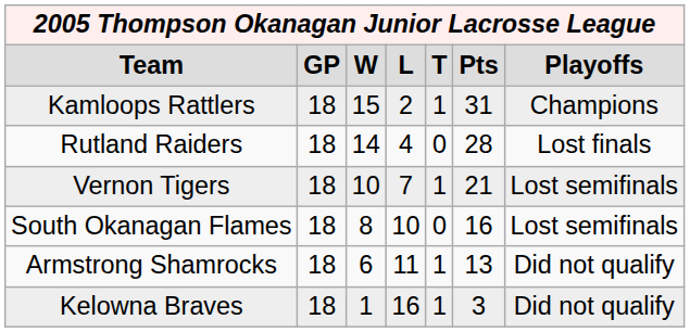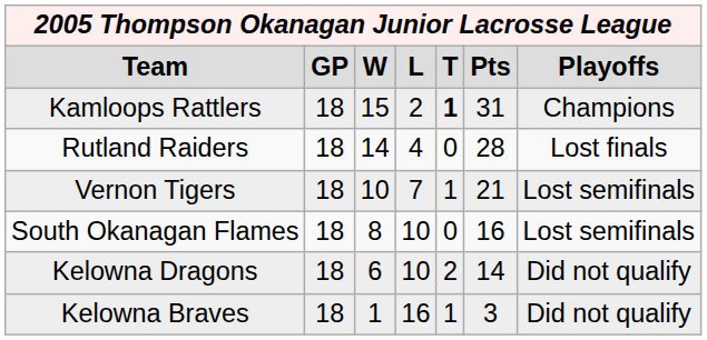 <table class="wikitable">
 <tr align="center" bgcolor="#ffeeee">
 <td colspan="7"><strong><em>2005 Thompson Okanagan Junior Lacrosse League</em></strong></td>
 </tr>
 <tr align="center"  bgcolor="#dddddd">
 <td><strong>Team </strong></td>
 <td><strong> GP </strong></td>
 <td><strong> W </strong></td>
 <td><strong> L </strong></td>
 <td><strong> T </strong></td>
 <td><strong>Pts</strong></td>
 <td><strong>Playoffs</strong></td>
 </tr>
 <tr align="center" bgcolor="#eeeeee">
 <td>Kamloops Rattlers</td>
 <td>18</td>
 <td>15</td>
 <td>2</td>
-<td>1</td>
+<td><strong>1</strong></td>
 <td>31</td>
 <td>Champions</td>
 </tr>
 <tr align="center">
 <td>Rutland Raiders</td>
 <td>18</td>
 <td>14</td>
 <td>4</td>
 <td>0</td>
 <td>28</td>
 <td>Lost finals</td>
 </tr>
 <tr align="center" bgcolor="#eeeeee">
 <td>Vernon Tigers</td>
 <td>18</td>
 <td>10</td>
 <td>7</td>
 <td>1</td>
 <td>21</td>
 <td>Lost semifinals</td>
 </tr>
 <tr align="center">
 <td>South Okanagan Flames</td>
 <td>18</td>
 <td>8</td>
 <td>10</td>
 <td>0</td>
 <td>16</td>
 <td>Lost semifinals</td>
 </tr>
-<tr align="center">
-<td>Armstrong Shamrocks</td>
+<tr align="center" bgcolor="#eeeeee">
+<td>Kelowna Dragons</td>
 <td>18</td>
 <td>6</td>
-<td>11</td>
-<td>1</td>
-<td>13</td>
+<td>10</td>
+<td>2</td>
+<td>14</td>
 <td>Did not qualify</td>
 </tr>
 <tr align="center" bgcolor="#eeeeee">
 <td>Kelowna Braves</td>
 <td>18</td>
 <td>1</td>
 <td>16</td>
 <td>1</td>
 <td>3</td>
 <td>Did not qualify</td>
 </tr>
 </table>
